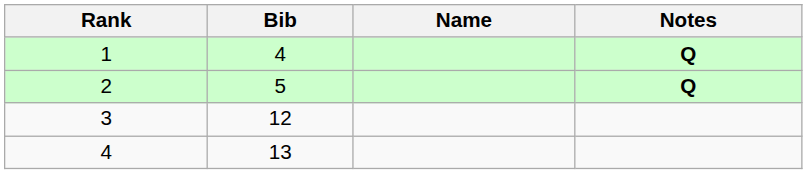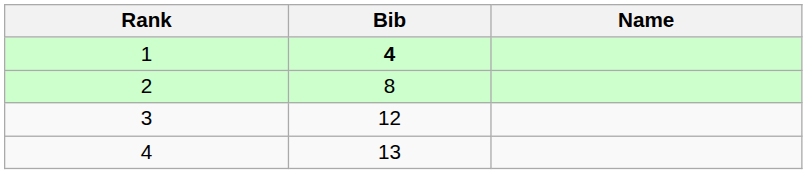 <table class="wikitable" style="text-align:center;" width=70%>
 <tr>
 <th>Rank</th>
 <th>Bib</th>
 <th>Name</th>
-<th>Notes</th>
 </tr>
 <tr bgcolor="#ccffcc">
 <td>1</td>
-<td>4</td>
+<td><strong>4</strong></td>
 <td align=left></td>
-<td><strong>Q</strong></td>
 </tr>
 <tr bgcolor="#ccffcc">
 <td>2</td>
-<td>5</td>
+<td>8</td>
 <td align=left></td>
-<td><strong>Q</strong></td>
 </tr>
 <tr>
 <td>3</td>
 <td>12</td>
 <td align=left></td>
-<td></td>
 </tr>
 <tr>
 <td>4</td>
 <td>13</td>
 <td align=left></td>
-<td></td>
 </tr>
 </table>
